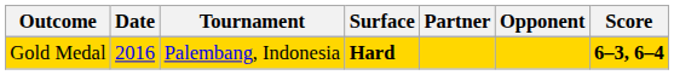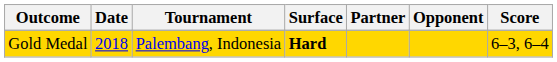 <table class=wikitable style=font-size:100%>
 <tr>
 <th>Outcome</th>
 <th>Date</th>
 <th>Tournament</th>
 <th>Surface</th>
 <th>Partner</th>
 <th>Opponent</th>
 <th>Score</th>
 </tr>
 <tr>
 </tr>
 <tr bgcolor=gold>
 <td>Gold Medal</td>
-<td><a href='#'>2016</a></td>
+<td><a href='#'>2018</a></td>
 <td><a href='#'>Palembang</a>, Indonesia</td>
 <td><strong>Hard</strong></td>
 <td></td>
 <td><br></td>
-<td><strong>6–3, 6–4</strong></td>
+<td>6–3, 6–4</td>
 </tr>
 </table>
